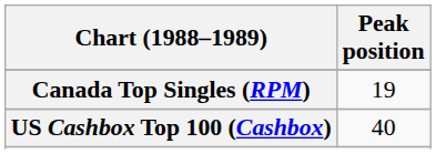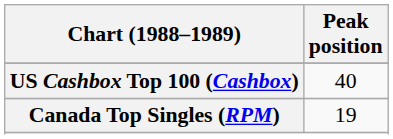 <table class="wikitable sortable plainrowheaders" style="text-align:center">
 <tr>
 <th>Chart (1988–1989)</th>
 <th>Peak<br>position</th>
+</tr>
+<tr>
+</tr>
+<tr>
+</tr>
+<tr>
+<th scope="row">US <em>Cashbox</em> Top 100 (<em><a href='#'>Cashbox</a></em>)</th>
+<td>40</td>
+</tr>
+<tr>
+</tr>
+<tr>
+</tr>
+<tr>
 </tr>
 <tr>
 </tr>
 <tr>
 </tr>
 <tr>
 <th scope="row">Canada Top Singles (<em><a href='#'>RPM</a></em>)</th>
 <td>19</td>
 </tr>
 <tr>
 </tr>
 <tr>
 </tr>
 <tr>
 </tr>
-<tr>
-</tr>
-<tr>
-</tr>
-<tr>
-<th scope="row">US <em>Cashbox</em> Top 100 (<em><a href='#'>Cashbox</a></em>)</th>
-<td>40</td>
-</tr>
-<tr>
-</tr>
-<tr>
-</tr>
-<tr>
-</tr>
 </table>
